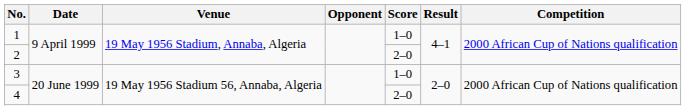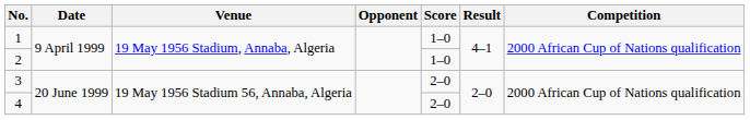 <table class="wikitable sortable">
 <tr>
 <th scope="col">No.</th>
 <th scope="col">Date</th>
 <th scope="col">Venue</th>
 <th scope="col">Opponent</th>
 <th scope="col">Score</th>
 <th scope="col">Result</th>
 <th scope="col">Competition</th>
 </tr>
 <tr>
 <td style="text-align:center">1</td>
 <td rowspan="2">9 April 1999</td>
 <td rowspan="2"><a href='#'>19 May 1956 Stadium</a>, <a href='#'>Annaba</a>, Algeria</td>
 <td rowspan="2"></td>
 <td style="text-align:center">1–0</td>
 <td rowspan="2" style="text-align:center">4–1</td>
 <td rowspan="2"><a href='#'>2000 African Cup of Nations qualification</a></td>
 </tr>
 <tr>
 <td style="text-align:center">2</td>
-<td style="text-align:center">2–0</td>
+<td style="text-align:center">1–0</td>
 </tr>
 <tr>
 <td style="text-align:center">3</td>
 <td rowspan="2">20 June 1999</td>
 <td rowspan="2">19 May 1956 Stadium 56, Annaba, Algeria</td>
 <td rowspan="2"></td>
-<td style="text-align:center">1–0</td>
+<td style="text-align:center">2–0</td>
 <td rowspan="2" style="text-align:center">2–0</td>
 <td rowspan="2">2000 African Cup of Nations qualification</td>
 </tr>
 <tr>
 <td style="text-align:center">4</td>
 <td style="text-align:center">2–0</td>
 </tr>
 </table>
